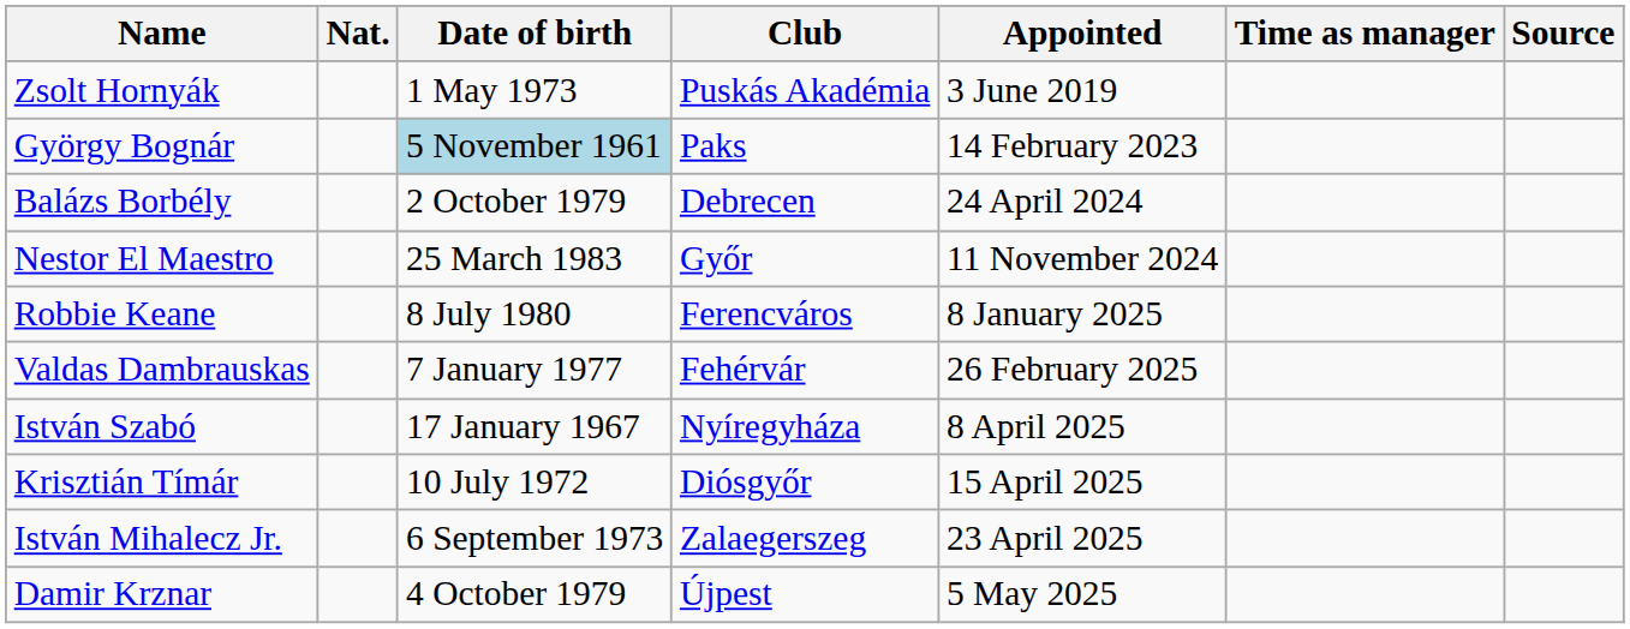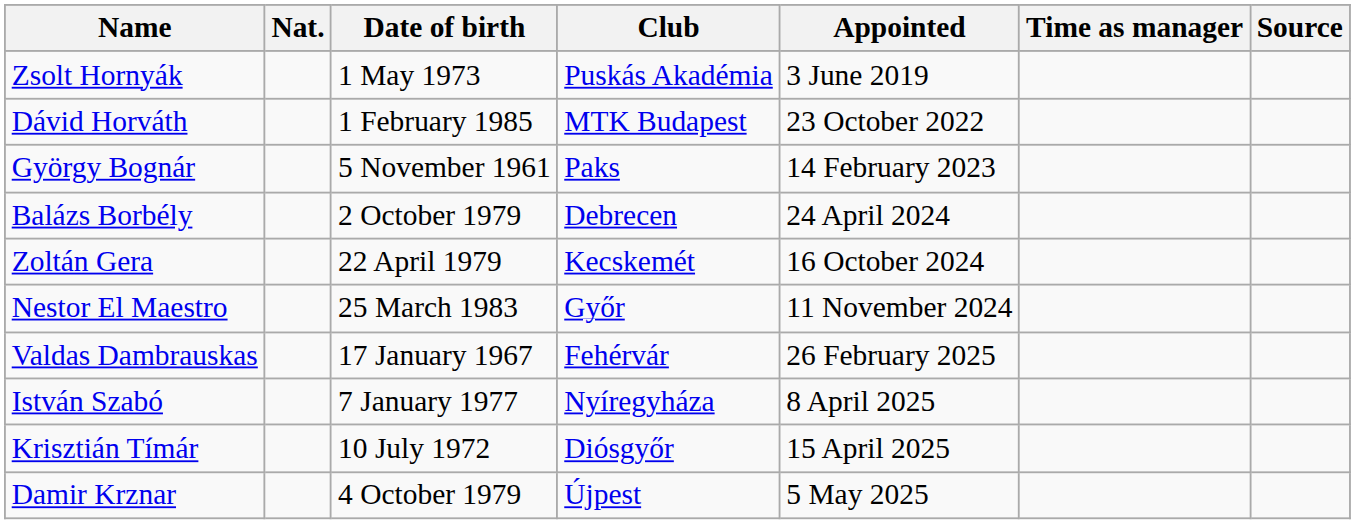 <table class="wikitable sortable">
 <tr>
 <th>Name</th>
 <th>Nat.</th>
 <th>Date of birth</th>
 <th>Club</th>
 <th>Appointed</th>
 <th>Time as manager</th>
 <th class="unsortable">Source</th>
 </tr>
 <tr>
 <td><a href='#'>Zsolt Hornyák</a></td>
 <td></td>
 <td>1 May 1973</td>
 <td><a href='#'>Puskás Akadémia</a></td>
 <td>3 June 2019</td>
 <td></td>
 <td></td>
 </tr>
 <tr>
+<td><a href='#'>Dávid Horváth</a></td>
+<td></td>
+<td>1 February 1985</td>
+<td><a href='#'>MTK Budapest</a></td>
+<td>23 October 2022</td>
+<td></td>
+<td></td>
+</tr>
+<tr>
 <td><a href='#'>György Bognár</a></td>
 <td></td>
-<td style="background: lightblue;">5 November 1961</td>
+<td>5 November 1961</td>
 <td><a href='#'>Paks</a></td>
 <td>14 February 2023</td>
 <td></td>
 <td></td>
 </tr>
 <tr>
 <td><a href='#'>Balázs Borbély</a></td>
 <td></td>
 <td>2 October 1979</td>
 <td><a href='#'>Debrecen</a></td>
 <td>24 April 2024</td>
 <td></td>
 <td></td>
 </tr>
 <tr>
+<td><a href='#'>Zoltán Gera</a></td>
+<td></td>
+<td>22 April 1979</td>
+<td><a href='#'>Kecskemét</a></td>
+<td>16 October 2024</td>
+<td></td>
+<td></td>
+</tr>
+<tr>
 <td><a href='#'>Nestor El Maestro</a></td>
 <td></td>
 <td>25 March 1983</td>
 <td><a href='#'>Győr</a></td>
 <td>11 November 2024</td>
 <td></td>
 <td></td>
 </tr>
 <tr>
-<td><a href='#'>Robbie Keane</a></td>
-<td></td>
-<td>8 July 1980</td>
-<td><a href='#'>Ferencváros</a></td>
-<td>8 January 2025</td>
-<td></td>
-<td></td>
-</tr>
-<tr>
 <td><a href='#'>Valdas Dambrauskas</a></td>
 <td></td>
-<td>7 January 1977</td>
+<td>17 January 1967</td>
 <td><a href='#'>Fehérvár</a></td>
 <td>26 February 2025</td>
 <td></td>
 <td></td>
 </tr>
 <tr>
 <td><a href='#'>István Szabó</a></td>
 <td></td>
-<td>17 January 1967</td>
+<td>7 January 1977</td>
 <td><a href='#'>Nyíregyháza</a></td>
 <td>8 April 2025</td>
 <td></td>
 <td></td>
 </tr>
 <tr>
 <td><a href='#'>Krisztián Tímár</a></td>
 <td></td>
 <td>10 July 1972</td>
 <td><a href='#'>Diósgyőr</a></td>
 <td>15 April 2025</td>
 <td></td>
 <td></td>
 </tr>
 <tr>
-<td><a href='#'>István Mihalecz Jr.</a></td>
-<td></td>
-<td>6 September 1973</td>
-<td><a href='#'>Zalaegerszeg</a></td>
-<td>23 April 2025</td>
-<td></td>
-<td></td>
-</tr>
-<tr>
 <td><a href='#'>Damir Krznar</a></td>
 <td></td>
 <td>4 October 1979</td>
 <td><a href='#'>Újpest</a></td>
 <td>5 May 2025</td>
 <td></td>
 <td></td>
 </tr>
 </table>
